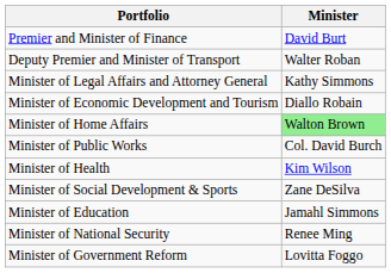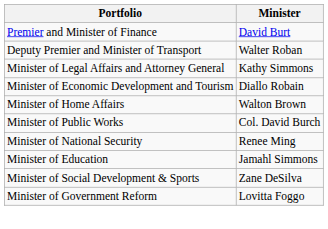 <table class="wikitable">
 <tr>
 <th>Portfolio</th>
 <th>Minister</th>
 </tr>
 <tr>
 <td><a href='#'>Premier</a> and Minister of Finance</td>
 <td><a href='#'>David Burt</a></td>
 </tr>
 <tr>
 <td>Deputy Premier and Minister of Transport</td>
 <td>Walter Roban</td>
 </tr>
 <tr>
 <td>Minister of Legal Affairs and Attorney General</td>
 <td>Kathy Simmons</td>
 </tr>
 <tr>
 <td>Minister of Economic Development and Tourism</td>
 <td>Diallo Robain</td>
 </tr>
 <tr>
 <td>Minister of Home Affairs</td>
-<td style="background: lightgreen;">Walton Brown</td>
+<td>Walton Brown</td>
 </tr>
 <tr>
 <td>Minister of Public Works</td>
 <td>Col. David Burch</td>
 </tr>
 <tr>
-<td>Minister of Health</td>
-<td><a href='#'>Kim Wilson</a></td>
+<td>Minister of National Security</td>
+<td>Renee Ming</td>
+</tr>
+<tr>
+<td>Minister of Education</td>
+<td>Jamahl Simmons</td>
 </tr>
 <tr>
 <td>Minister of Social Development & Sports</td>
 <td>Zane DeSilva</td>
 </tr>
 <tr>
-<td>Minister of Education</td>
-<td>Jamahl Simmons</td>
-</tr>
-<tr>
-<td>Minister of National Security</td>
-<td>Renee Ming</td>
-</tr>
-<tr>
 <td>Minister of Government Reform</td>
 <td>Lovitta Foggo</td>
 </tr>
 </table>
